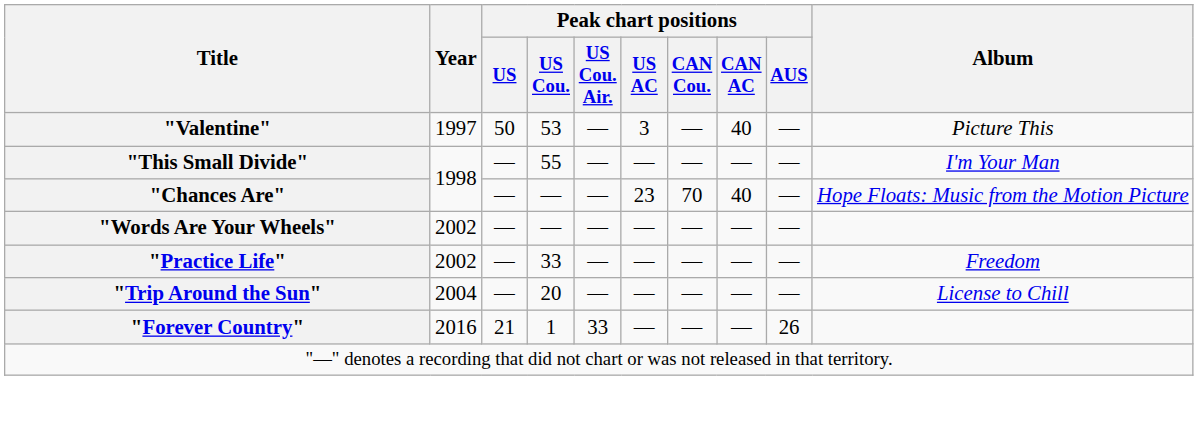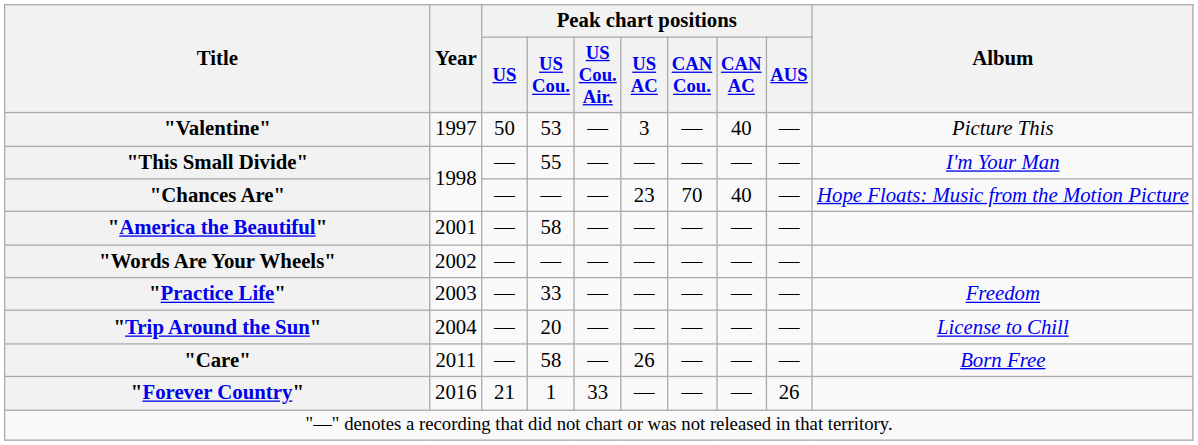 <table class="wikitable plainrowheaders" style="text-align:center;">
 <tr>
 <th scope="col" rowspan="2" style="width:20em;">Title</th>
 <th scope="col" rowspan="2">Year</th>
 <th scope="col" colspan="7">Peak chart positions</th>
 <th scope="col" rowspan="2">Album</th>
 </tr>
 <tr>
 <th scope="col" style="width:2em;font-size:90%;"><a href='#'>US</a><br></th>
 <th scope="col" style="width:2em;font-size:90%;"><a href='#'>US<br>Cou.</a><br></th>
 <th scope="col" style="width:2em;font-size:90%;"><a href='#'>US<br>Cou.<br>Air.</a><br></th>
 <th scope="col" style="width:2em;font-size:90%;"><a href='#'>US<br>AC</a><br></th>
 <th scope="col" style="width:2em;font-size:90%;"><a href='#'>CAN<br>Cou.</a><br></th>
 <th scope="col" style="width:2em;font-size:90%;"><a href='#'>CAN<br>AC</a><br></th>
 <th scope="col" style="width:2em;font-size:90%;"><a href='#'>AUS</a><br></th>
 </tr>
 <tr>
 <th scope="row">"Valentine"<br></th>
 <td>1997</td>
 <td>50</td>
 <td>53</td>
 <td>—</td>
 <td>3</td>
 <td>—</td>
 <td>40</td>
 <td>—</td>
 <td><em>Picture This</em></td>
 </tr>
 <tr>
 <th scope="row">"This Small Divide"<br></th>
 <td rowspan="2">1998</td>
 <td>—</td>
 <td>55</td>
 <td>—</td>
 <td>—</td>
 <td>—</td>
 <td>—</td>
 <td>—</td>
 <td><em><a href='#'>I'm Your Man</a></em></td>
 </tr>
 <tr>
 <th scope="row">"Chances Are"<br></th>
 <td>—</td>
 <td>—</td>
 <td>—</td>
 <td>23</td>
 <td>70</td>
 <td>40</td>
 <td>—</td>
 <td><em><a href='#'>Hope Floats: Music from the Motion Picture</a></em></td>
 </tr>
 <tr>
+<th scope="row">"<a href='#'>America the Beautiful</a>"<br></th>
+<td>2001</td>
+<td>—</td>
+<td>58</td>
+<td>—</td>
+<td>—</td>
+<td>—</td>
+<td>—</td>
+<td>—</td>
+<td></td>
+</tr>
+<tr>
 <th scope="row">"Words Are Your Wheels"<br></th>
 <td>2002</td>
 <td>—</td>
 <td>—</td>
 <td>—</td>
 <td>—</td>
 <td>—</td>
 <td>—</td>
 <td>—</td>
 <td></td>
 </tr>
 <tr>
 <th scope="row">"<a href='#'>Practice Life</a>"<br></th>
-<td>2002</td>
+<td>2003</td>
 <td>—</td>
 <td>33</td>
 <td>—</td>
 <td>—</td>
 <td>—</td>
 <td>—</td>
 <td>—</td>
 <td><em><a href='#'>Freedom</a></em></td>
 </tr>
 <tr>
 <th scope="row">"<a href='#'>Trip Around the Sun</a>"<br></th>
 <td>2004</td>
 <td>—</td>
 <td>20</td>
 <td>—</td>
 <td>—</td>
 <td>—</td>
 <td>—</td>
 <td>—</td>
 <td><em><a href='#'>License to Chill</a></em></td>
 </tr>
 <tr>
+<th scope="row">"Care"<br></th>
+<td>2011</td>
+<td>—</td>
+<td>58</td>
+<td>—</td>
+<td>26</td>
+<td>—</td>
+<td>—</td>
+<td>—</td>
+<td><em><a href='#'>Born Free</a></em></td>
+</tr>
+<tr>
 <th scope="row">"<a href='#'>Forever Country</a>"<br></th>
 <td>2016</td>
 <td>21<br></td>
 <td>1<br></td>
 <td>33<br></td>
 <td>—</td>
 <td>—</td>
 <td>—</td>
 <td>26<br></td>
 <td></td>
 </tr>
 <tr>
 <td colspan="10" style="font-size:90%">"—" denotes a recording that did not chart or was not released in that territory.</td>
 </tr>
 </table>
